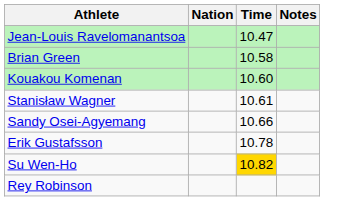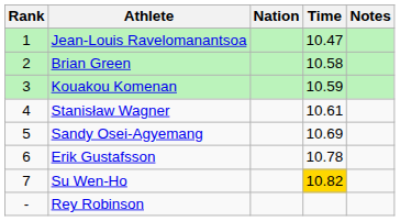 <table class="wikitable sortable" style="text-align:center">
 <tr>
+<th>Rank</th>
 <th>Athlete</th>
 <th>Nation</th>
 <th>Time</th>
 <th>Notes</th>
 </tr>
 <tr bgcolor=bbf3bb>
+<td>1</td>
 <td align=left><a href='#'>Jean-Louis Ravelomanantsoa</a></td>
 <td align=left></td>
 <td>10.47</td>
 <td></td>
 </tr>
 <tr bgcolor=bbf3bb>
+<td>2</td>
 <td align=left><a href='#'>Brian Green</a></td>
 <td align=left></td>
 <td>10.58</td>
 <td></td>
 </tr>
 <tr bgcolor=bbf3bb>
+<td>3</td>
 <td align=left><a href='#'>Kouakou Komenan</a></td>
 <td align=left></td>
-<td>10.60</td>
+<td>10.59</td>
 <td></td>
 </tr>
 <tr>
+<td>4</td>
 <td align=left><a href='#'>Stanisław Wagner</a></td>
 <td align=left></td>
 <td>10.61</td>
 <td></td>
 </tr>
 <tr>
+<td>5</td>
 <td align=left><a href='#'>Sandy Osei-Agyemang</a></td>
 <td align=left></td>
-<td>10.66</td>
+<td>10.69</td>
 <td></td>
 </tr>
 <tr>
+<td>6</td>
 <td align=left><a href='#'>Erik Gustafsson</a></td>
 <td align=left></td>
 <td>10.78</td>
 <td></td>
 </tr>
 <tr>
+<td>7</td>
 <td align=left><a href='#'>Su Wen-Ho</a></td>
 <td align=left></td>
 <td style="background: gold;">10.82</td>
 <td></td>
 </tr>
 <tr>
+<td data-sort-value=8>-</td>
 <td align=left><a href='#'>Rey Robinson</a></td>
 <td align=left></td>
 <td></td>
 <td></td>
 </tr>
 </table>
